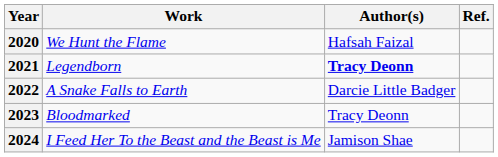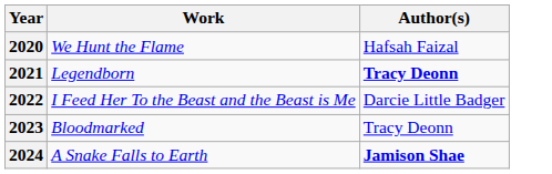 <table class="sortable wikitable">
 <tr>
 <th>Year</th>
 <th>Work</th>
 <th class="unsortable">Author(s)</th>
-<th class="unsortable">Ref.</th>
 </tr>
 <tr>
 <th>2020</th>
 <td><em><a href='#'>We Hunt the Flame</a></em></td>
 <td><a href='#'>Hafsah Faizal</a></td>
-<td></td>
 </tr>
 <tr>
 <th>2021</th>
 <td><em><a href='#'>Legendborn</a></em></td>
 <td><strong><a href='#'>Tracy Deonn</a></strong></td>
-<td></td>
 </tr>
 <tr>
 <th>2022</th>
-<td><em><a href='#'>A Snake Falls to Earth</a></em></td>
+<td><em><a href='#'>I Feed Her To the Beast and the Beast is Me</a></em></td>
 <td><a href='#'>Darcie Little Badger</a></td>
-<td></td>
 </tr>
 <tr>
 <th>2023</th>
 <td><em><a href='#'>Bloodmarked</a></em></td>
 <td><a href='#'>Tracy Deonn</a></td>
-<td></td>
 </tr>
 <tr>
 <th>2024</th>
-<td><em><a href='#'>I Feed Her To the Beast and the Beast is Me</a></em></td>
-<td><a href='#'>Jamison Shae</a></td>
-<td></td>
+<td><em><a href='#'>A Snake Falls to Earth</a></em></td>
+<td><strong><a href='#'>Jamison Shae</a></strong></td>
 </tr>
 </table>
